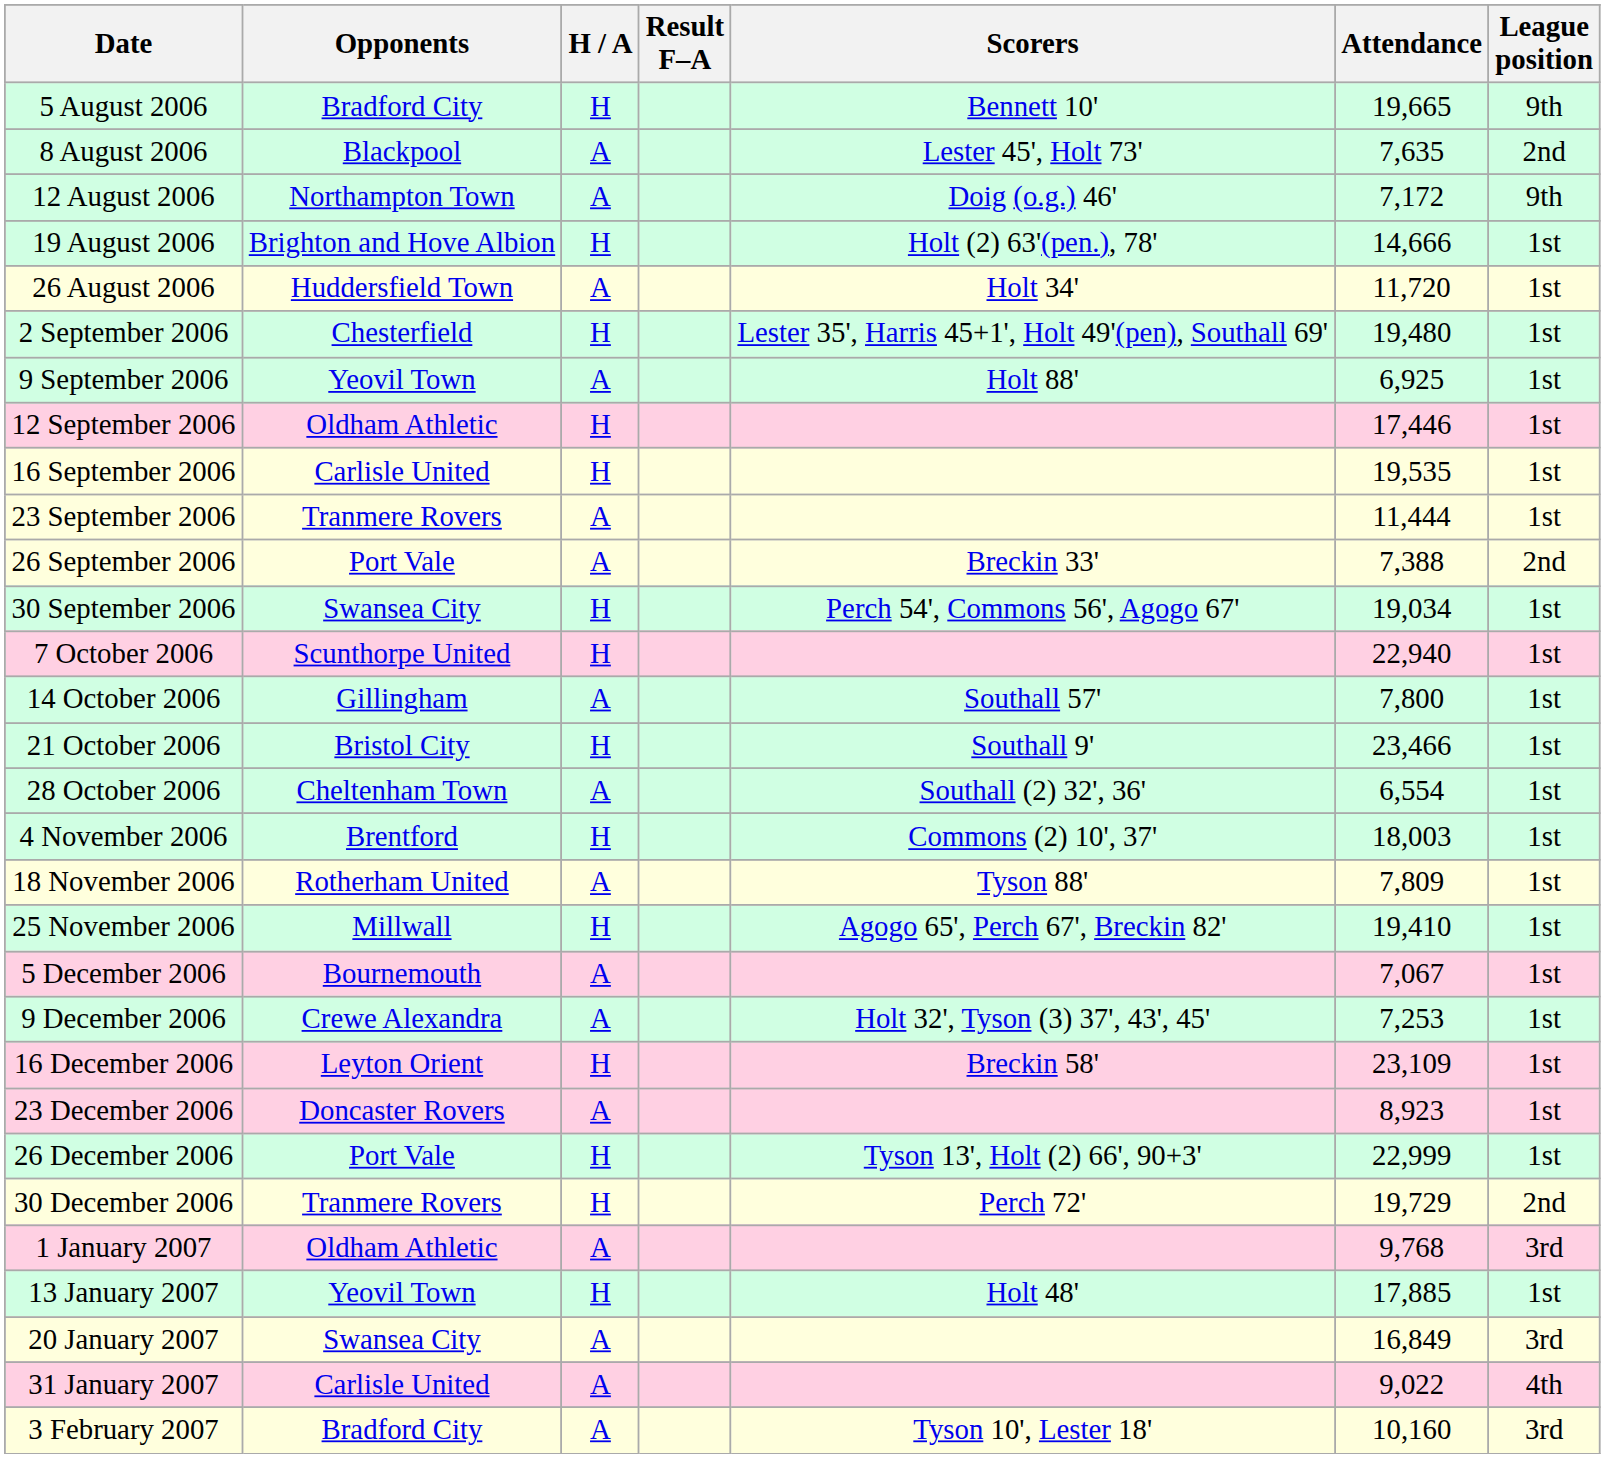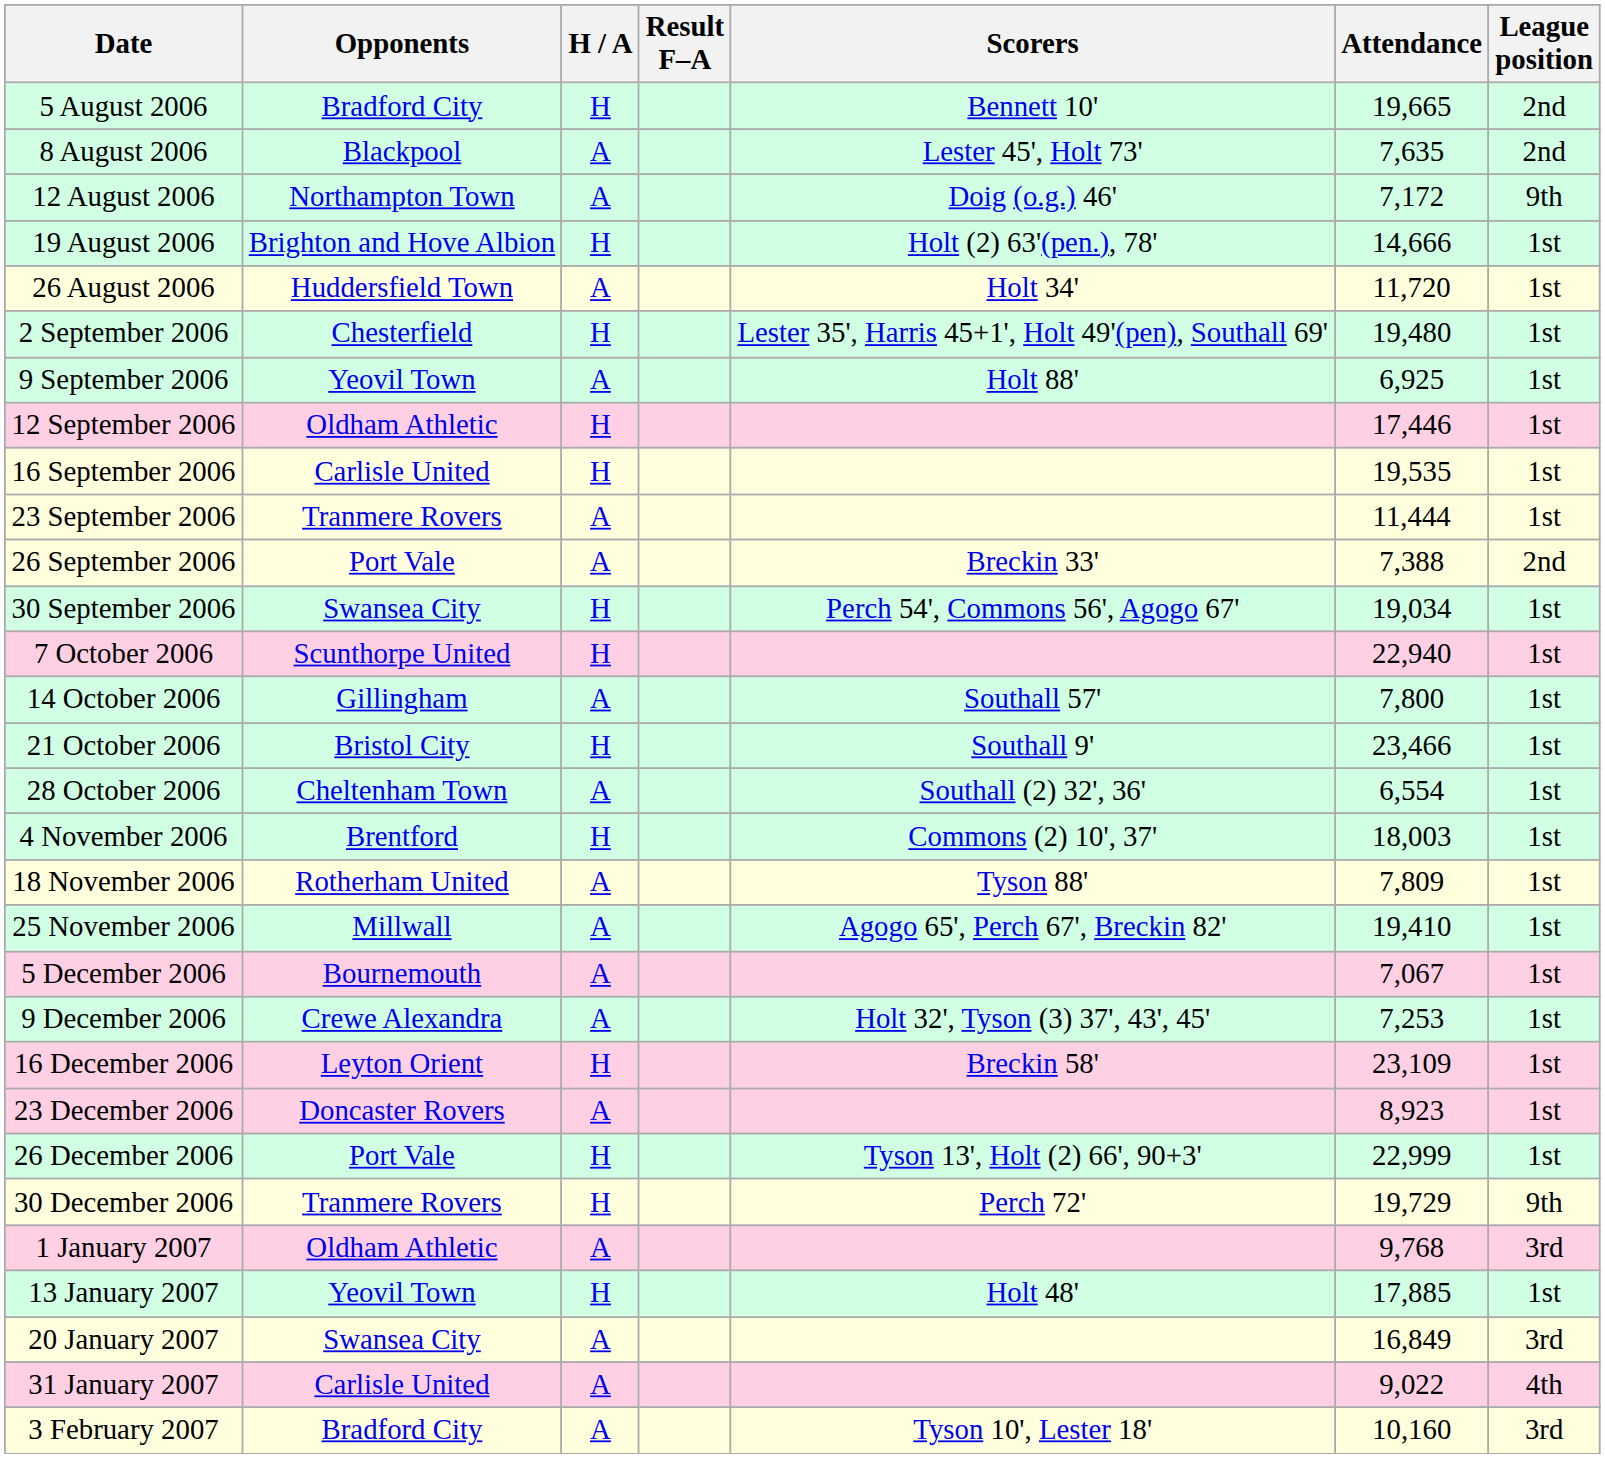 <table class="wikitable" style="text-align:center;">
 <tr>
 <th>Date</th>
 <th>Opponents</th>
 <th>H / A</th>
 <th>Result<br>F–A</th>
 <th>Scorers</th>
 <th>Attendance</th>
 <th>League<br>position</th>
 </tr>
 <tr bgcolor="#d0ffe3">
 <td>5 August 2006</td>
 <td><a href='#'>Bradford City</a></td>
 <td><a href='#'>H</a></td>
 <td></td>
 <td><a href='#'>Bennett</a> 10'</td>
 <td>19,665</td>
-<td>9th</td>
+<td>2nd</td>
 </tr>
 <tr bgcolor="#d0ffe3">
 <td>8 August 2006</td>
 <td><a href='#'>Blackpool</a></td>
 <td><a href='#'>A</a></td>
 <td></td>
 <td><a href='#'>Lester</a> 45', <a href='#'>Holt</a> 73'</td>
 <td>7,635</td>
 <td>2nd</td>
 </tr>
 <tr bgcolor="#d0ffe3">
 <td>12 August 2006</td>
 <td><a href='#'>Northampton Town</a></td>
 <td><a href='#'>A</a></td>
 <td></td>
 <td><a href='#'>Doig</a> <a href='#'>(o.g.)</a> 46'</td>
 <td>7,172</td>
 <td>9th</td>
 </tr>
 <tr bgcolor="#d0ffe3">
 <td>19 August 2006</td>
 <td><a href='#'>Brighton and Hove Albion</a></td>
 <td><a href='#'>H</a></td>
 <td></td>
 <td><a href='#'>Holt</a> (2) 63'<a href='#'>(pen.)</a>, 78'</td>
 <td>14,666</td>
 <td>1st</td>
 </tr>
 <tr bgcolor="#ffffdd">
 <td>26 August 2006</td>
 <td><a href='#'>Huddersfield Town</a></td>
 <td><a href='#'>A</a></td>
 <td></td>
 <td><a href='#'>Holt</a> 34'</td>
 <td>11,720</td>
 <td>1st</td>
 </tr>
 <tr bgcolor="#d0ffe3">
 <td>2 September 2006</td>
 <td><a href='#'>Chesterfield</a></td>
 <td><a href='#'>H</a></td>
 <td></td>
 <td><a href='#'>Lester</a> 35', <a href='#'>Harris</a> 45+1', <a href='#'>Holt</a> 49'<a href='#'>(pen)</a>, <a href='#'>Southall</a> 69'</td>
 <td>19,480</td>
 <td>1st</td>
 </tr>
 <tr bgcolor="#d0ffe3">
 <td>9 September 2006</td>
 <td><a href='#'>Yeovil Town</a></td>
 <td><a href='#'>A</a></td>
 <td></td>
 <td><a href='#'>Holt</a> 88'</td>
 <td>6,925</td>
 <td>1st</td>
 </tr>
 <tr bgcolor="#ffd0e3">
 <td>12 September 2006</td>
 <td><a href='#'>Oldham Athletic</a></td>
 <td><a href='#'>H</a></td>
 <td></td>
 <td></td>
 <td>17,446</td>
 <td>1st</td>
 </tr>
 <tr bgcolor="#ffffdd">
 <td>16 September 2006</td>
 <td><a href='#'>Carlisle United</a></td>
 <td><a href='#'>H</a></td>
 <td></td>
 <td></td>
 <td>19,535</td>
 <td>1st</td>
 </tr>
 <tr bgcolor="#ffffdd">
 <td>23 September 2006</td>
 <td><a href='#'>Tranmere Rovers</a></td>
 <td><a href='#'>A</a></td>
 <td></td>
 <td></td>
 <td>11,444</td>
 <td>1st</td>
 </tr>
 <tr bgcolor="#ffffdd">
 <td>26 September 2006</td>
 <td><a href='#'>Port Vale</a></td>
 <td><a href='#'>A</a></td>
 <td></td>
 <td><a href='#'>Breckin</a> 33'</td>
 <td>7,388</td>
 <td>2nd</td>
 </tr>
 <tr bgcolor="#d0ffe3">
 <td>30 September 2006</td>
 <td><a href='#'>Swansea City</a></td>
 <td><a href='#'>H</a></td>
 <td></td>
 <td><a href='#'>Perch</a> 54', <a href='#'>Commons</a> 56', <a href='#'>Agogo</a> 67'</td>
 <td>19,034</td>
 <td>1st</td>
 </tr>
 <tr bgcolor="#ffd0e3">
 <td>7 October 2006</td>
 <td><a href='#'>Scunthorpe United</a></td>
 <td><a href='#'>H</a></td>
 <td></td>
 <td></td>
 <td>22,940</td>
 <td>1st</td>
 </tr>
 <tr bgcolor="#d0ffe3">
 <td>14 October 2006</td>
 <td><a href='#'>Gillingham</a></td>
 <td><a href='#'>A</a></td>
 <td></td>
 <td><a href='#'>Southall</a> 57'</td>
 <td>7,800</td>
 <td>1st</td>
 </tr>
 <tr bgcolor="#d0ffe3">
 <td>21 October 2006</td>
 <td><a href='#'>Bristol City</a></td>
 <td><a href='#'>H</a></td>
 <td></td>
 <td><a href='#'>Southall</a> 9'</td>
 <td>23,466</td>
 <td>1st</td>
 </tr>
 <tr bgcolor="#d0ffe3">
 <td>28 October 2006</td>
 <td><a href='#'>Cheltenham Town</a></td>
 <td><a href='#'>A</a></td>
 <td></td>
 <td><a href='#'>Southall</a> (2) 32', 36'</td>
 <td>6,554</td>
 <td>1st</td>
 </tr>
 <tr bgcolor="#d0ffe3">
 <td>4 November 2006</td>
 <td><a href='#'>Brentford</a></td>
 <td><a href='#'>H</a></td>
 <td></td>
 <td><a href='#'>Commons</a> (2) 10', 37'</td>
 <td>18,003</td>
 <td>1st</td>
 </tr>
 <tr bgcolor="#ffffdd">
 <td>18 November 2006</td>
 <td><a href='#'>Rotherham United</a></td>
 <td><a href='#'>A</a></td>
 <td></td>
 <td><a href='#'>Tyson</a> 88'</td>
 <td>7,809</td>
 <td>1st</td>
 </tr>
 <tr bgcolor="#d0ffe3">
 <td>25 November 2006</td>
 <td><a href='#'>Millwall</a></td>
-<td><a href='#'>H</a></td>
+<td><a href='#'>A</a></td>
 <td></td>
 <td><a href='#'>Agogo</a> 65', <a href='#'>Perch</a> 67', <a href='#'>Breckin</a> 82'</td>
 <td>19,410</td>
 <td>1st</td>
 </tr>
 <tr bgcolor="#ffd0e3">
 <td>5 December 2006</td>
 <td><a href='#'>Bournemouth</a></td>
 <td><a href='#'>A</a></td>
 <td></td>
 <td></td>
 <td>7,067</td>
 <td>1st</td>
 </tr>
 <tr bgcolor="#d0ffe3">
 <td>9 December 2006</td>
 <td><a href='#'>Crewe Alexandra</a></td>
 <td><a href='#'>A</a></td>
 <td></td>
 <td><a href='#'>Holt</a> 32', <a href='#'>Tyson</a> (3) 37', 43', 45'</td>
 <td>7,253</td>
 <td>1st</td>
 </tr>
 <tr bgcolor="#ffd0e3">
 <td>16 December 2006</td>
 <td><a href='#'>Leyton Orient</a></td>
 <td><a href='#'>H</a></td>
 <td></td>
 <td><a href='#'>Breckin</a> 58'</td>
 <td>23,109</td>
 <td>1st</td>
 </tr>
 <tr bgcolor="#ffd0e3">
 <td>23 December 2006</td>
 <td><a href='#'>Doncaster Rovers</a></td>
 <td><a href='#'>A</a></td>
 <td></td>
 <td></td>
 <td>8,923</td>
 <td>1st</td>
 </tr>
 <tr bgcolor="#d0ffe3">
 <td>26 December 2006</td>
 <td><a href='#'>Port Vale</a></td>
 <td><a href='#'>H</a></td>
 <td></td>
 <td><a href='#'>Tyson</a> 13', <a href='#'>Holt</a> (2) 66', 90+3'</td>
 <td>22,999</td>
 <td>1st</td>
 </tr>
 <tr bgcolor="#ffffdd">
 <td>30 December 2006</td>
 <td><a href='#'>Tranmere Rovers</a></td>
 <td><a href='#'>H</a></td>
 <td></td>
 <td><a href='#'>Perch</a> 72'</td>
 <td>19,729</td>
-<td>2nd</td>
+<td>9th</td>
 </tr>
 <tr bgcolor="#ffd0e3">
 <td>1 January 2007</td>
 <td><a href='#'>Oldham Athletic</a></td>
 <td><a href='#'>A</a></td>
 <td></td>
 <td></td>
 <td>9,768</td>
 <td>3rd</td>
 </tr>
 <tr bgcolor="#d0ffe3">
 <td>13 January 2007</td>
 <td><a href='#'>Yeovil Town</a></td>
 <td><a href='#'>H</a></td>
 <td></td>
 <td><a href='#'>Holt</a> 48'</td>
 <td>17,885</td>
 <td>1st</td>
 </tr>
 <tr bgcolor="#ffffdd">
 <td>20 January 2007</td>
 <td><a href='#'>Swansea City</a></td>
 <td><a href='#'>A</a></td>
 <td></td>
 <td></td>
 <td>16,849</td>
 <td>3rd</td>
 </tr>
 <tr bgcolor="#ffd0e3">
 <td>31 January 2007</td>
 <td><a href='#'>Carlisle United</a></td>
 <td><a href='#'>A</a></td>
 <td></td>
 <td></td>
 <td>9,022</td>
 <td>4th</td>
 </tr>
 <tr bgcolor="#ffffdd">
 <td>3 February 2007</td>
 <td><a href='#'>Bradford City</a></td>
 <td><a href='#'>A</a></td>
 <td></td>
 <td><a href='#'>Tyson</a> 10', <a href='#'>Lester</a> 18'</td>
 <td>10,160</td>
 <td>3rd</td>
 </tr>
 </table>
